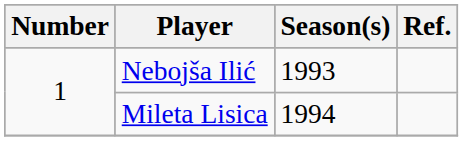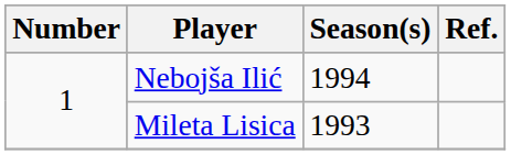 <table class="wikitable">
 <tr>
 <th>Number</th>
 <th>Player</th>
 <th>Season(s)</th>
 <th>Ref.</th>
 </tr>
 <tr>
 <td rowspan=2 style="text-align:center;">1</td>
 <td> <a href='#'>Nebojša Ilić</a></td>
-<td>1993</td>
+<td>1994</td>
 <td></td>
 </tr>
 <tr>
 <td> <a href='#'>Mileta Lisica</a></td>
-<td>1994</td>
+<td>1993</td>
 <td></td>
 </tr>
 <tr>
 </tr>
 </table>
